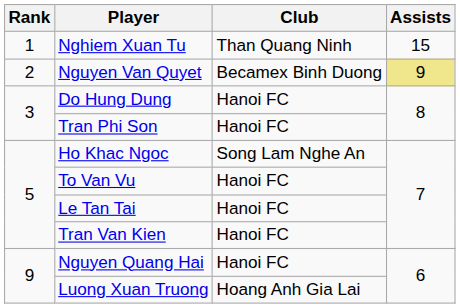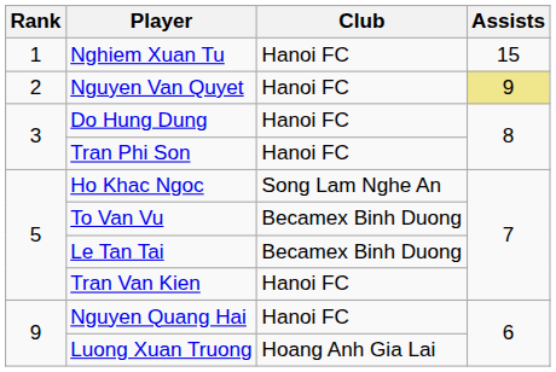 <table class="wikitable" style="text-align:center;">
 <tr>
 <th>Rank</th>
 <th>Player</th>
 <th>Club</th>
 <th>Assists</th>
 </tr>
 <tr>
 <td>1</td>
 <td align="left"> <a href='#'>Nghiem Xuan Tu</a></td>
-<td align="left">Than Quang Ninh</td>
+<td align="left">Hanoi FC</td>
 <td>15</td>
 </tr>
 <tr>
 <td>2</td>
 <td align="left"> <a href='#'>Nguyen Van Quyet</a></td>
-<td align="left">Becamex Binh Duong</td>
+<td align="left">Hanoi FC</td>
 <td style="background: khaki;">9</td>
 </tr>
 <tr>
 <td rowspan="2">3</td>
 <td align="left"> <a href='#'>Do Hung Dung</a></td>
 <td align="left">Hanoi FC</td>
 <td rowspan="2">8</td>
 </tr>
 <tr>
 <td align="left"> <a href='#'>Tran Phi Son</a></td>
 <td align="left">Hanoi FC</td>
 </tr>
 <tr>
 <td rowspan="4">5</td>
 <td align="left"> <a href='#'>Ho Khac Ngoc</a></td>
 <td align="left">Song Lam Nghe An</td>
 <td rowspan="4">7</td>
 </tr>
 <tr>
 <td align="left"> <a href='#'>To Van Vu</a></td>
-<td align="left">Hanoi FC</td>
+<td align="left">Becamex Binh Duong</td>
 </tr>
 <tr>
 <td align="left"> <a href='#'>Le Tan Tai</a></td>
-<td align="left">Hanoi FC</td>
+<td align="left">Becamex Binh Duong</td>
 </tr>
 <tr>
 <td align="left"> <a href='#'>Tran Van Kien</a></td>
 <td align="left">Hanoi FC</td>
 </tr>
 <tr>
 <td rowspan="2">9</td>
 <td align="left"> <a href='#'>Nguyen Quang Hai</a></td>
 <td align="left">Hanoi FC</td>
 <td rowspan="2">6</td>
 </tr>
 <tr>
 <td align="left"> <a href='#'>Luong Xuan Truong</a></td>
 <td align="left">Hoang Anh Gia Lai</td>
 </tr>
 </table>
